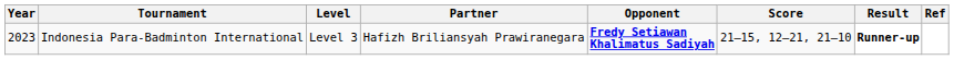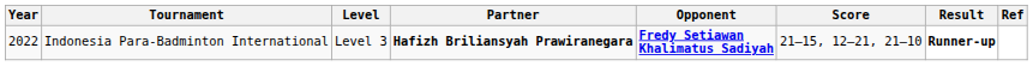 <table class="sortable wikitable" style="font-size: 95%;">
 <tr>
 <th>Year</th>
 <th>Tournament</th>
 <th>Level</th>
 <th>Partner</th>
 <th>Opponent</th>
 <th>Score</th>
 <th>Result</th>
 <th>Ref</th>
 </tr>
 <tr>
-<td align="center">2023</td>
+<td align="center">2022</td>
 <td align="left">Indonesia Para-Badminton International</td>
 <td align="left">Level 3</td>
-<td align="left"> Hafizh Briliansyah Prawiranegara</td>
+<td align="left"><strong> Hafizh Briliansyah Prawiranegara</strong></td>
 <td align="left"><strong> <a href='#'>Fredy Setiawan</a><br>  <a href='#'>Khalimatus Sadiyah</a></strong></td>
 <td align="left">21–15, 12–21, 21–10</td>
 <td style="text-align:left; background:white"> <strong>Runner-up</strong></td>
 <td style="text-align:center; background:white"></td>
 </tr>
 </table>
